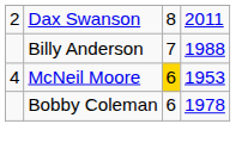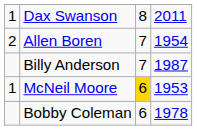 <table class="wikitable">
 <tr>
 </tr>
 <tr>
-<td>2</td>
+<td>1</td>
 <td><a href='#'>Dax Swanson</a></td>
 <td>8</td>
 <td><a href='#'>2011</a></td>
 </tr>
 <tr>
+<td>2</td>
+<td><a href='#'>Allen Boren</a></td>
+<td>7</td>
+<td><a href='#'>1954</a></td>
+</tr>
+<tr>
 <td></td>
 <td>Billy Anderson</td>
 <td>7</td>
-<td><a href='#'>1988</a></td>
+<td><a href='#'>1987</a></td>
 </tr>
 <tr>
-<td>4</td>
+<td>1</td>
 <td><a href='#'>McNeil Moore</a></td>
 <td style="background: gold;">6</td>
 <td><a href='#'>1953</a></td>
 </tr>
 <tr>
 <td></td>
 <td>Bobby Coleman</td>
 <td>6</td>
 <td><a href='#'>1978</a></td>
 </tr>
 </table>
